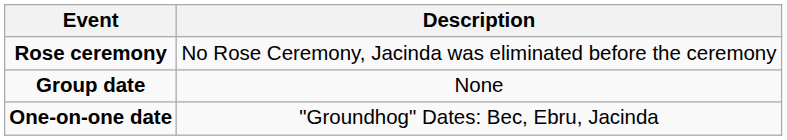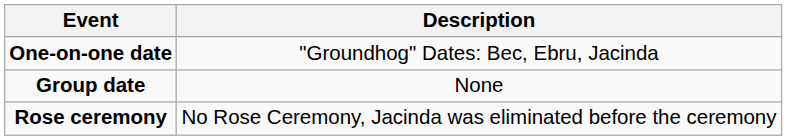 <table class="wikitable sortable" style="text-align:center;">
 <tr>
 <th>Event</th>
 <th>Description</th>
 </tr>
 <tr>
-<td><strong>Rose ceremony</strong></td>
-<td>No Rose Ceremony, Jacinda was eliminated before the ceremony</td>
+<td><strong>One-on-one date</strong></td>
+<td>"Groundhog" Dates: Bec, Ebru, Jacinda</td>
 </tr>
 <tr>
 <td><strong>Group date</strong></td>
 <td>None</td>
 </tr>
 <tr>
-<td><strong>One-on-one date</strong></td>
-<td>"Groundhog" Dates: Bec, Ebru, Jacinda</td>
+<td><strong>Rose ceremony</strong></td>
+<td>No Rose Ceremony, Jacinda was eliminated before the ceremony</td>
 </tr>
 </table>
